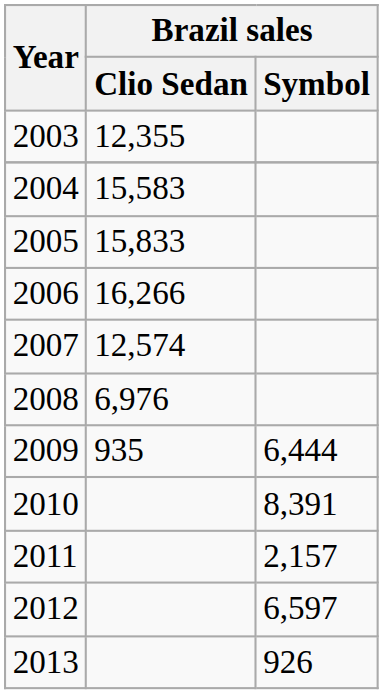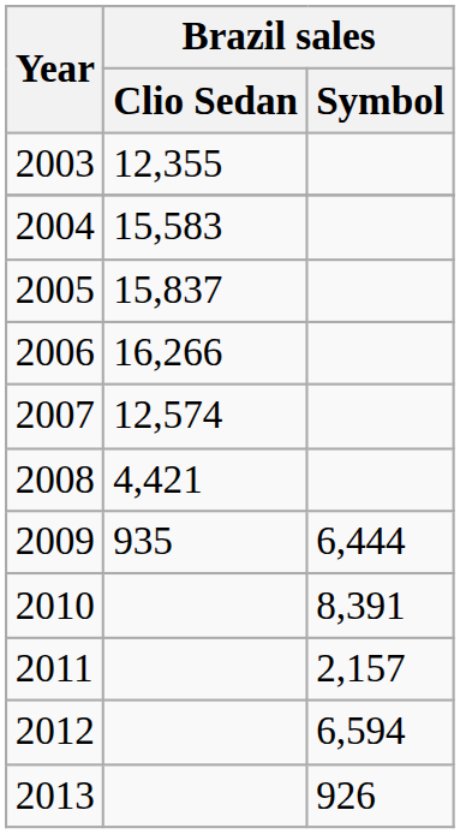 <table class="wikitable">
 <tr>
 <th rowspan="2">Year</th>
 <th colspan="2">Brazil sales</th>
 </tr>
 <tr>
 <th>Clio Sedan</th>
 <th>Symbol</th>
 </tr>
 <tr>
 <td>2003</td>
 <td>12,355</td>
 <td></td>
 </tr>
 <tr>
 </tr>
 <tr>
 <td>2004</td>
 <td>15,583</td>
 <td></td>
 </tr>
 <tr>
 <td>2005</td>
-<td>15,833</td>
+<td>15,837</td>
 <td></td>
 </tr>
 <tr>
 <td>2006</td>
 <td>16,266</td>
 <td></td>
 </tr>
 <tr>
 <td>2007</td>
 <td>12,574</td>
 <td></td>
 </tr>
 <tr>
 <td>2008</td>
-<td>6,976</td>
+<td>4,421</td>
 <td></td>
 </tr>
 <tr>
 <td>2009</td>
 <td>935</td>
 <td>6,444</td>
 </tr>
 <tr>
 <td>2010</td>
 <td></td>
 <td>8,391</td>
 </tr>
 <tr>
 <td>2011</td>
 <td></td>
 <td>2,157</td>
 </tr>
 <tr>
 <td>2012</td>
 <td></td>
-<td>6,597</td>
+<td>6,594</td>
 </tr>
 <tr>
 <td>2013</td>
 <td></td>
 <td>926</td>
 </tr>
 </table>
